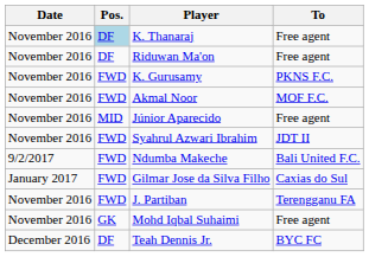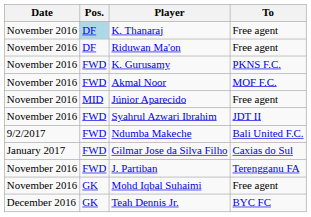 <table class="wikitable sortable">
 <tr>
 <th>Date</th>
 <th>Pos.</th>
 <th>Player</th>
 <th>To</th>
 </tr>
 <tr>
 <td>November 2016</td>
 <td style="background: lightblue;"><a href='#'>DF</a></td>
 <td> <a href='#'>K. Thanaraj</a></td>
 <td>Free agent</td>
 </tr>
 <tr>
 <td>November 2016</td>
 <td><a href='#'>DF</a></td>
 <td> <a href='#'>Riduwan Ma'on</a></td>
 <td>Free agent</td>
 </tr>
 <tr>
 <td>November 2016</td>
 <td><a href='#'>FWD</a></td>
 <td> <a href='#'>K. Gurusamy</a></td>
 <td> <a href='#'>PKNS F.C.</a></td>
 </tr>
 <tr>
 <td>November 2016</td>
 <td><a href='#'>FWD</a></td>
 <td> <a href='#'>Akmal Noor</a></td>
 <td> <a href='#'>MOF F.C.</a></td>
 </tr>
 <tr>
 <td>November 2016</td>
 <td><a href='#'>MID</a></td>
 <td> <a href='#'>Júnior Aparecido</a></td>
 <td>Free agent</td>
 </tr>
 <tr>
 <td>November 2016</td>
 <td><a href='#'>FWD</a></td>
 <td> <a href='#'>Syahrul Azwari Ibrahim</a></td>
 <td> <a href='#'>JDT II</a></td>
 </tr>
 <tr>
 <td>9/2/2017</td>
 <td><a href='#'>FWD</a></td>
 <td> <a href='#'>Ndumba Makeche</a></td>
 <td> <a href='#'>Bali United F.C.</a></td>
 </tr>
 <tr>
 <td>January 2017</td>
 <td><a href='#'>FWD</a></td>
 <td> <a href='#'>Gilmar Jose da Silva Filho</a></td>
 <td> <a href='#'>Caxias do Sul</a></td>
 </tr>
 <tr>
 <td>November 2016</td>
 <td><a href='#'>FWD</a></td>
 <td> <a href='#'>J. Partiban</a></td>
 <td> <a href='#'>Terengganu FA</a></td>
 </tr>
 <tr>
 <td>November 2016</td>
 <td><a href='#'>GK</a></td>
 <td> <a href='#'>Mohd Iqbal Suhaimi</a></td>
 <td>Free agent</td>
 </tr>
 <tr>
 <td>December 2016</td>
-<td><a href='#'>DF</a></td>
+<td><a href='#'>GK</a></td>
 <td> <a href='#'>Teah Dennis Jr.</a></td>
 <td> <a href='#'>BYC FC</a></td>
 </tr>
 </table>
